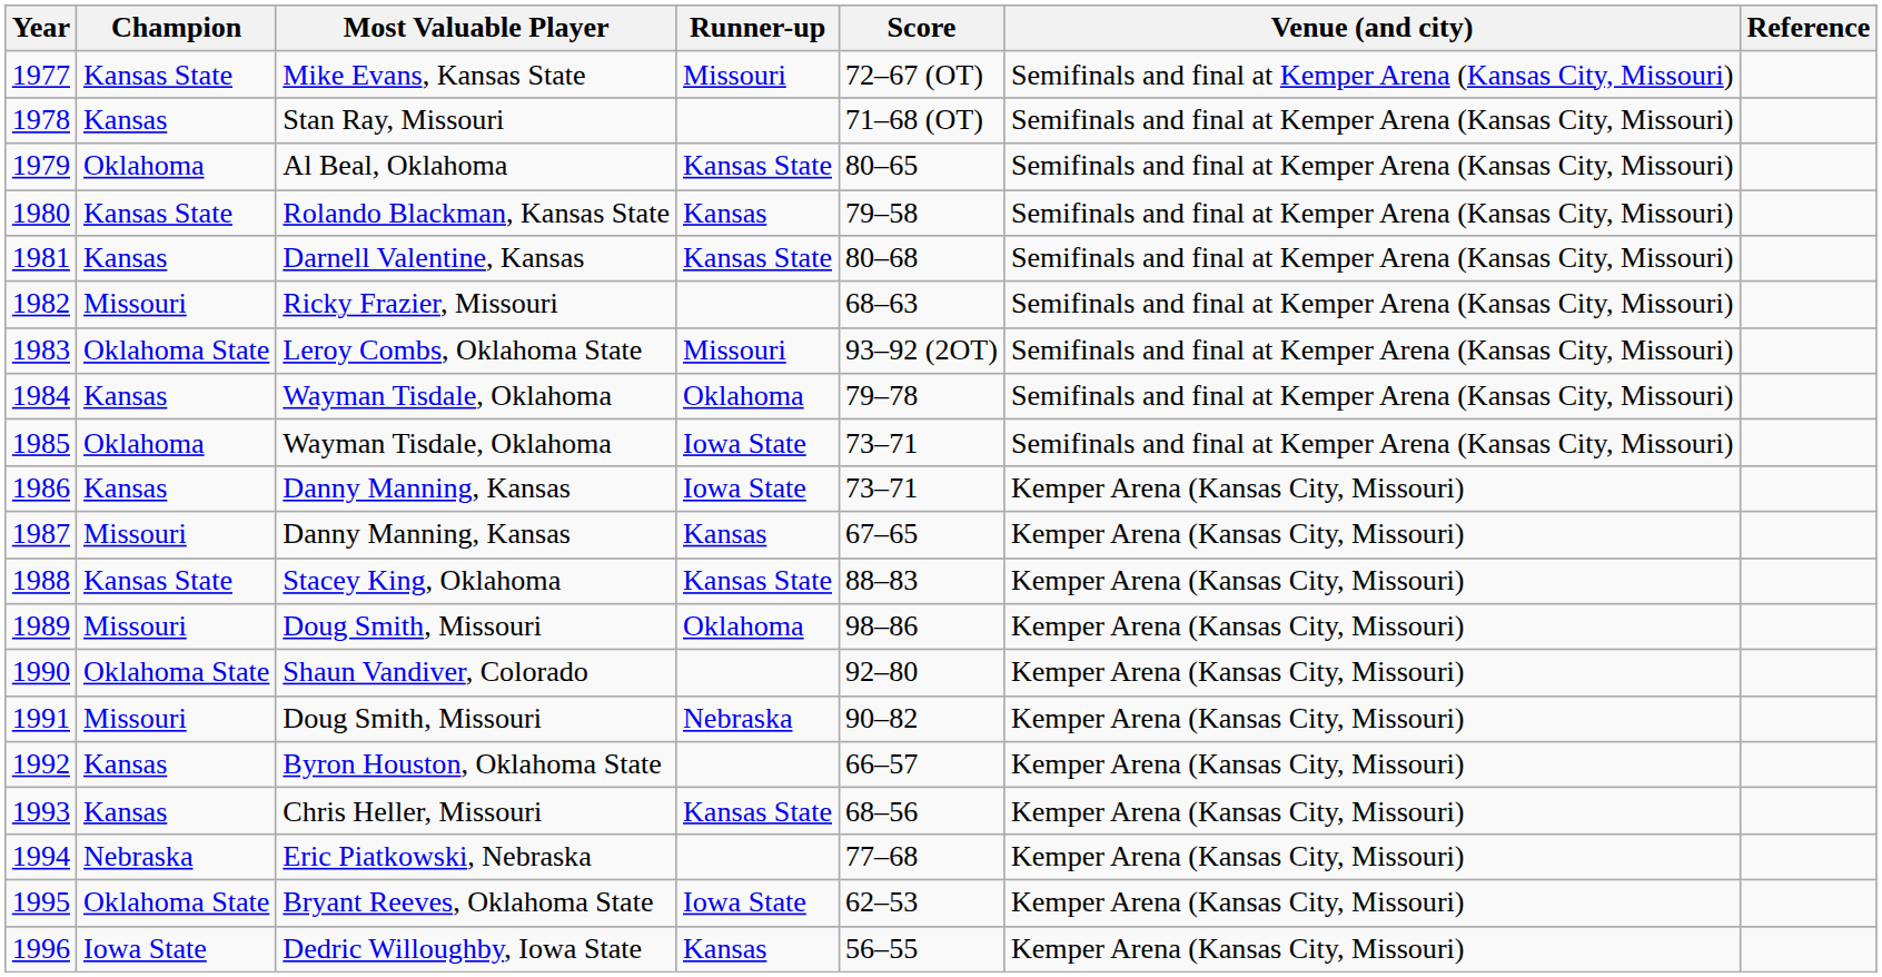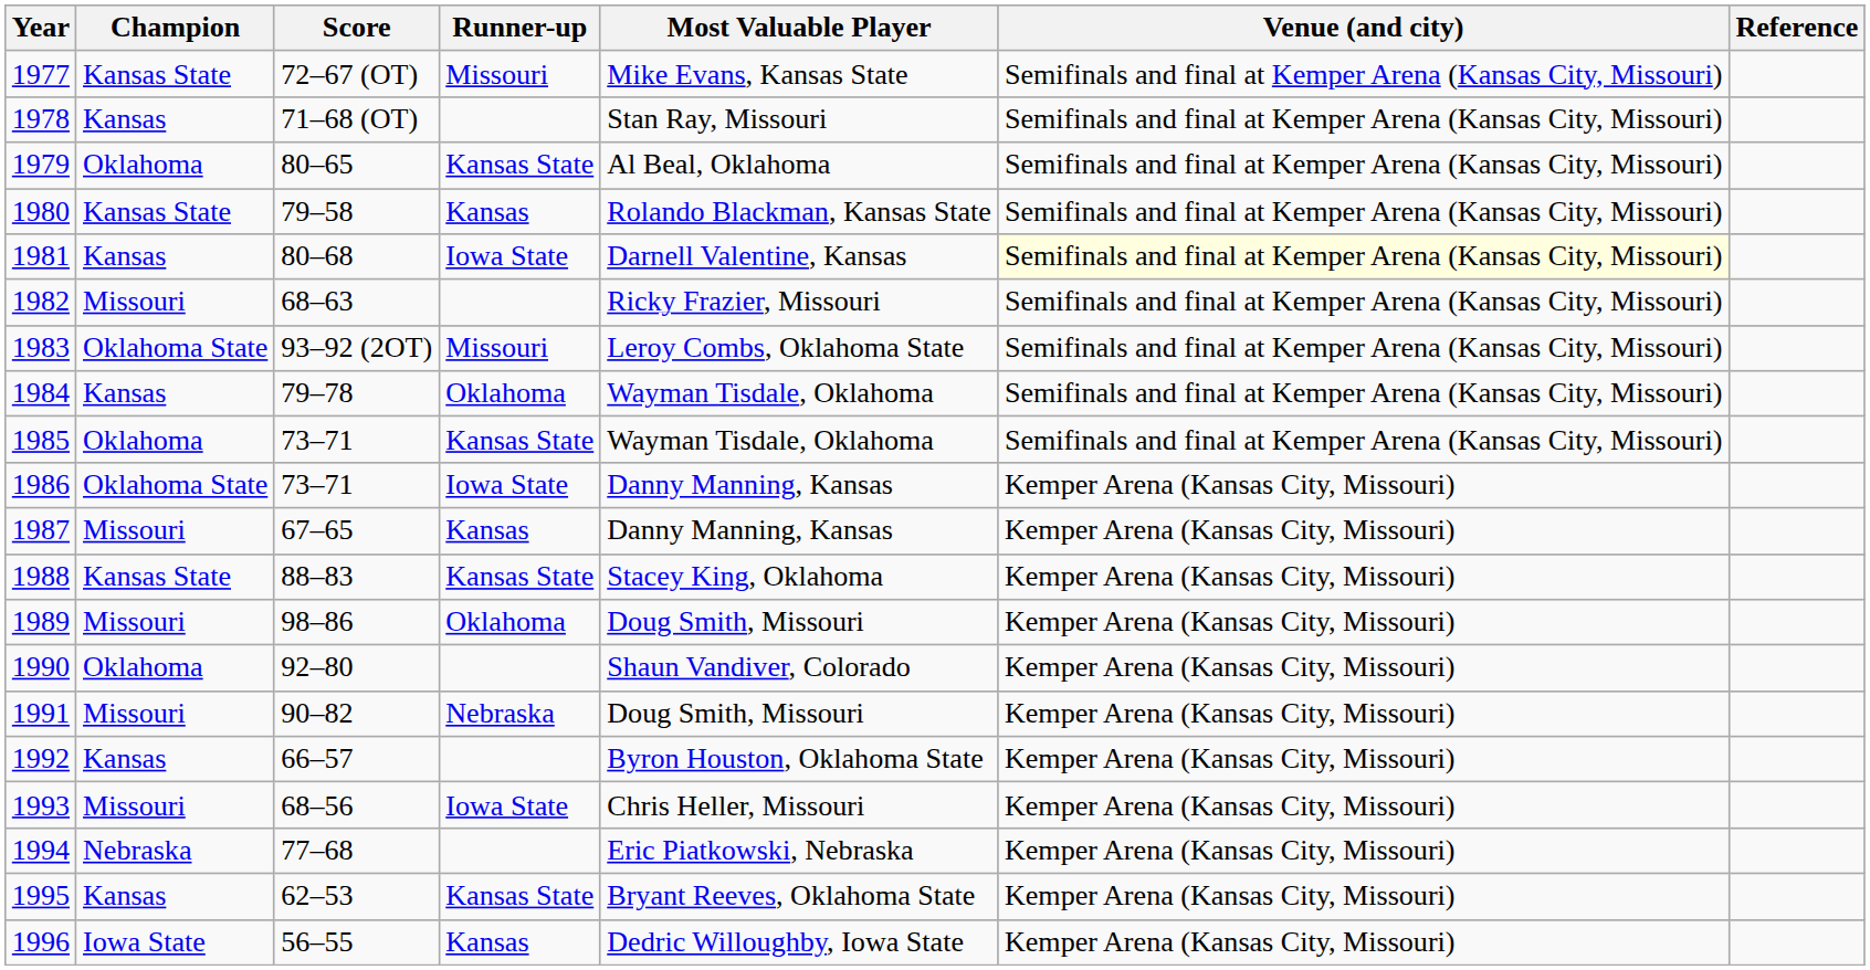 <table class="wikitable sortable">
 <tr>
 <th>Year</th>
 <th>Champion</th>
+<th>Score</th>
+<th>Runner-up</th>
 <th>Most Valuable Player</th>
-<th>Runner-up</th>
-<th>Score</th>
 <th>Venue (and city)</th>
 <th>Reference</th>
 </tr>
 <tr>
 <td><a href='#'>1977</a></td>
 <td><a href='#'>Kansas State</a></td>
+<td>72–67 (OT)</td>
+<td><a href='#'>Missouri</a></td>
 <td><a href='#'>Mike Evans</a>, Kansas State</td>
-<td><a href='#'>Missouri</a></td>
-<td>72–67 (OT)</td>
 <td>Semifinals and final at <a href='#'>Kemper Arena</a> (<a href='#'>Kansas City, Missouri</a>)</td>
 <td></td>
 </tr>
 <tr>
 <td><a href='#'>1978</a></td>
 <td><a href='#'>Kansas</a></td>
+<td>71–68 (OT)</td>
+<td></td>
 <td>Stan Ray, Missouri</td>
-<td></td>
-<td>71–68 (OT)</td>
 <td>Semifinals and final at Kemper Arena (Kansas City, Missouri)</td>
 <td></td>
 </tr>
 <tr>
 <td><a href='#'>1979</a></td>
 <td><a href='#'>Oklahoma</a></td>
+<td>80–65</td>
+<td><a href='#'>Kansas State</a></td>
 <td>Al Beal, Oklahoma</td>
-<td><a href='#'>Kansas State</a></td>
-<td>80–65</td>
 <td>Semifinals and final at Kemper Arena (Kansas City, Missouri)</td>
 <td></td>
 </tr>
 <tr>
 <td><a href='#'>1980</a></td>
 <td><a href='#'>Kansas State</a></td>
+<td>79–58</td>
+<td><a href='#'>Kansas</a></td>
 <td><a href='#'>Rolando Blackman</a>, Kansas State</td>
-<td><a href='#'>Kansas</a></td>
-<td>79–58</td>
 <td>Semifinals and final at Kemper Arena (Kansas City, Missouri)</td>
 <td></td>
 </tr>
 <tr>
 <td><a href='#'>1981</a></td>
 <td><a href='#'>Kansas</a></td>
+<td>80–68</td>
+<td><a href='#'>Iowa State</a></td>
 <td><a href='#'>Darnell Valentine</a>, Kansas</td>
-<td><a href='#'>Kansas State</a></td>
-<td>80–68</td>
-<td>Semifinals and final at Kemper Arena (Kansas City, Missouri)</td>
+<td style="background: lightyellow;">Semifinals and final at Kemper Arena (Kansas City, Missouri)</td>
 <td></td>
 </tr>
 <tr>
 <td><a href='#'>1982</a></td>
 <td><a href='#'>Missouri</a></td>
+<td>68–63</td>
+<td></td>
 <td><a href='#'>Ricky Frazier</a>, Missouri</td>
-<td></td>
-<td>68–63</td>
 <td>Semifinals and final at Kemper Arena (Kansas City, Missouri)</td>
 <td></td>
 </tr>
 <tr>
 <td><a href='#'>1983</a></td>
 <td><a href='#'>Oklahoma State</a></td>
+<td>93–92 (2OT)</td>
+<td><a href='#'>Missouri</a></td>
 <td><a href='#'>Leroy Combs</a>, Oklahoma State</td>
-<td><a href='#'>Missouri</a></td>
-<td>93–92 (2OT)</td>
 <td>Semifinals and final at Kemper Arena (Kansas City, Missouri)</td>
 <td></td>
 </tr>
 <tr>
 <td><a href='#'>1984</a></td>
 <td><a href='#'>Kansas</a></td>
+<td>79–78</td>
+<td><a href='#'>Oklahoma</a></td>
 <td><a href='#'>Wayman Tisdale</a>, Oklahoma</td>
-<td><a href='#'>Oklahoma</a></td>
-<td>79–78</td>
 <td>Semifinals and final at Kemper Arena (Kansas City, Missouri)</td>
 <td></td>
 </tr>
 <tr>
 <td><a href='#'>1985</a></td>
 <td><a href='#'>Oklahoma</a></td>
+<td>73–71</td>
+<td><a href='#'>Kansas State</a></td>
 <td>Wayman Tisdale, Oklahoma</td>
-<td><a href='#'>Iowa State</a></td>
-<td>73–71</td>
 <td>Semifinals and final at Kemper Arena (Kansas City, Missouri)</td>
 <td></td>
 </tr>
 <tr>
 <td><a href='#'>1986</a></td>
-<td><a href='#'>Kansas</a></td>
+<td><a href='#'>Oklahoma State</a></td>
+<td>73–71</td>
+<td><a href='#'>Iowa State</a></td>
 <td><a href='#'>Danny Manning</a>, Kansas</td>
-<td><a href='#'>Iowa State</a></td>
-<td>73–71</td>
 <td>Kemper Arena (Kansas City, Missouri)</td>
 <td></td>
 </tr>
 <tr>
 <td><a href='#'>1987</a></td>
 <td><a href='#'>Missouri</a></td>
+<td>67–65</td>
+<td><a href='#'>Kansas</a></td>
 <td>Danny Manning, Kansas</td>
-<td><a href='#'>Kansas</a></td>
-<td>67–65</td>
 <td>Kemper Arena (Kansas City, Missouri)</td>
 <td></td>
 </tr>
 <tr>
 <td><a href='#'>1988</a></td>
 <td><a href='#'>Kansas State</a></td>
+<td>88–83</td>
+<td><a href='#'>Kansas State</a></td>
 <td><a href='#'>Stacey King</a>, Oklahoma</td>
-<td><a href='#'>Kansas State</a></td>
-<td>88–83</td>
 <td>Kemper Arena (Kansas City, Missouri)</td>
 <td></td>
 </tr>
 <tr>
 <td><a href='#'>1989</a></td>
 <td><a href='#'>Missouri</a></td>
+<td>98–86</td>
+<td><a href='#'>Oklahoma</a></td>
 <td><a href='#'>Doug Smith</a>, Missouri</td>
-<td><a href='#'>Oklahoma</a></td>
-<td>98–86</td>
 <td>Kemper Arena (Kansas City, Missouri)</td>
 <td></td>
 </tr>
 <tr>
 <td><a href='#'>1990</a></td>
-<td><a href='#'>Oklahoma State</a></td>
+<td><a href='#'>Oklahoma</a></td>
+<td>92–80</td>
+<td></td>
 <td><a href='#'>Shaun Vandiver</a>, Colorado</td>
-<td></td>
-<td>92–80</td>
 <td>Kemper Arena (Kansas City, Missouri)</td>
 <td></td>
 </tr>
 <tr>
 <td><a href='#'>1991</a></td>
 <td><a href='#'>Missouri</a></td>
+<td>90–82</td>
+<td><a href='#'>Nebraska</a></td>
 <td>Doug Smith, Missouri</td>
-<td><a href='#'>Nebraska</a></td>
-<td>90–82</td>
 <td>Kemper Arena (Kansas City, Missouri)</td>
 <td></td>
 </tr>
 <tr>
 <td><a href='#'>1992</a></td>
 <td><a href='#'>Kansas</a></td>
+<td>66–57</td>
+<td></td>
 <td><a href='#'>Byron Houston</a>, Oklahoma State</td>
-<td></td>
-<td>66–57</td>
 <td>Kemper Arena (Kansas City, Missouri)</td>
 <td></td>
 </tr>
 <tr>
 <td><a href='#'>1993</a></td>
-<td><a href='#'>Kansas</a></td>
+<td><a href='#'>Missouri</a></td>
+<td>68–56</td>
+<td><a href='#'>Iowa State</a></td>
 <td>Chris Heller, Missouri</td>
-<td><a href='#'>Kansas State</a></td>
-<td>68–56</td>
 <td>Kemper Arena (Kansas City, Missouri)</td>
 <td></td>
 </tr>
 <tr>
 <td><a href='#'>1994</a></td>
 <td><a href='#'>Nebraska</a></td>
+<td>77–68</td>
+<td></td>
 <td><a href='#'>Eric Piatkowski</a>, Nebraska</td>
-<td></td>
-<td>77–68</td>
 <td>Kemper Arena (Kansas City, Missouri)</td>
 <td></td>
 </tr>
 <tr>
 <td><a href='#'>1995</a></td>
-<td><a href='#'>Oklahoma State</a></td>
+<td><a href='#'>Kansas</a></td>
+<td>62–53</td>
+<td><a href='#'>Kansas State</a></td>
 <td><a href='#'>Bryant Reeves</a>, Oklahoma State</td>
-<td><a href='#'>Iowa State</a></td>
-<td>62–53</td>
 <td>Kemper Arena (Kansas City, Missouri)</td>
 <td></td>
 </tr>
 <tr>
 <td><a href='#'>1996</a></td>
 <td><a href='#'>Iowa State</a></td>
+<td>56–55</td>
+<td><a href='#'>Kansas</a></td>
 <td><a href='#'>Dedric Willoughby</a>, Iowa State</td>
-<td><a href='#'>Kansas</a></td>
-<td>56–55</td>
 <td>Kemper Arena (Kansas City, Missouri)</td>
 <td></td>
 </tr>
 </table>
